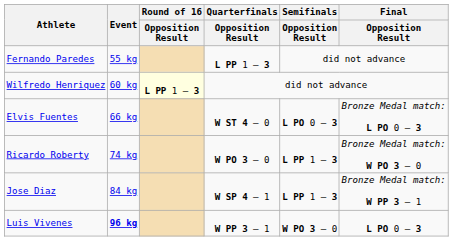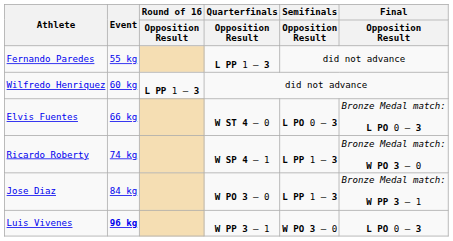 <table class="wikitable" style="font-size:90%;">
 <tr>
 <th rowspan=2>Athlete</th>
 <th rowspan=2>Event</th>
 <th>Round of 16</th>
 <th>Quarterfinals</th>
 <th>Semifinals</th>
 <th>Final</th>
 </tr>
 <tr>
 <th>Opposition<br>Result</th>
 <th>Opposition<br>Result</th>
 <th>Opposition<br>Result</th>
 <th>Opposition<br>Result</th>
 </tr>
 <tr>
 <td><a href='#'>Fernando Paredes</a></td>
 <td><a href='#'>55 kg</a></td>
 <td bgcolor=wheat></td>
 <td align=center><br><strong>L PP</strong> 1 – <strong>3</strong></td>
 <td style="text-align:center;" colspan="7">did not advance</td>
 </tr>
 <tr>
 <td><a href='#'>Wilfredo Henriquez</a></td>
 <td><a href='#'>60 kg</a></td>
-<td align=center style="background: lightyellow;"><br><strong>L PP</strong> 1 – <strong>3</strong></td>
+<td align=center><br><strong>L PP</strong> 1 – <strong>3</strong></td>
 <td style="text-align:center;" colspan="7">did not advance</td>
 </tr>
 <tr>
 <td><a href='#'>Elvis Fuentes</a></td>
 <td><a href='#'>66 kg</a></td>
 <td bgcolor=wheat></td>
 <td align=center><br><strong>W ST</strong> <strong>4</strong> – 0</td>
 <td align=center><br><strong>L PO</strong> 0 – <strong>3</strong></td>
 <td align=center><em>Bronze Medal match:</em><br><br><strong>L PO</strong> 0 – <strong>3</strong></td>
 </tr>
 <tr>
 <td><a href='#'>Ricardo Roberty</a></td>
 <td><a href='#'>74 kg</a></td>
 <td bgcolor=wheat></td>
-<td align=center><br><strong>W PO</strong> <strong>3</strong> – 0</td>
+<td align=center><br><strong>W SP</strong> <strong>4</strong> – 1</td>
 <td align=center><br><strong>L PP</strong> 1 – <strong>3</strong></td>
 <td align=center><em>Bronze Medal match:</em><br><br><strong>W PO</strong> <strong>3</strong> – 0<br></td>
 </tr>
 <tr>
 <td><a href='#'>Jose Diaz</a></td>
 <td><a href='#'>84 kg</a></td>
 <td bgcolor=wheat></td>
-<td align=center><br><strong>W SP</strong> <strong>4</strong> – 1</td>
+<td align=center><br><strong>W PO</strong> <strong>3</strong> – 0</td>
 <td align=center><br><strong>L PP</strong> 1 – <strong>3</strong></td>
 <td align=center><em>Bronze Medal match:</em><br><br><strong>W PP</strong> <strong>3</strong> – 1<br></td>
 </tr>
 <tr>
 <td><a href='#'>Luis Vivenes</a></td>
 <td><strong><a href='#'>96 kg</a></strong></td>
 <td bgcolor=wheat></td>
 <td align=center><br><strong>W PP</strong> <strong>3</strong> – 1</td>
 <td align=center><br><strong>W PO</strong> <strong>3</strong> – 0</td>
 <td align=center><br><strong>L PO</strong> 0 – <strong>3</strong><br></td>
 </tr>
 </table>
